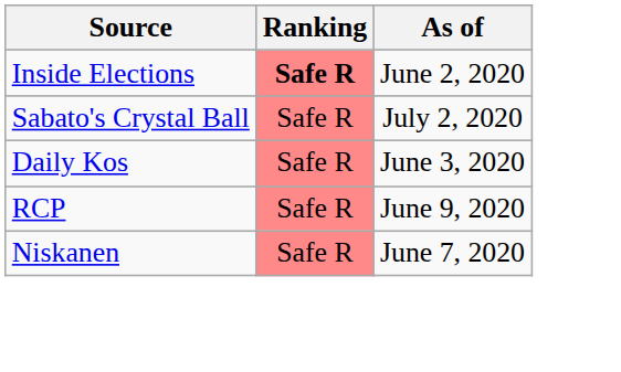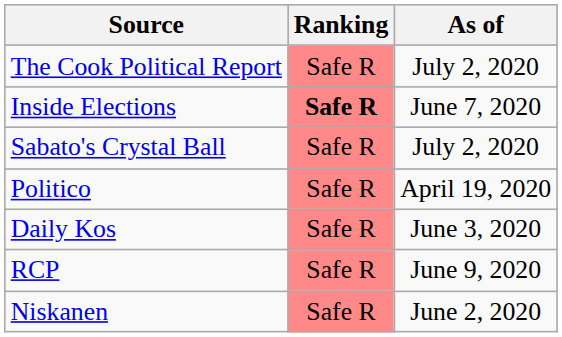 <table class="wikitable" style="text-align:center">
 <tr>
 <th>Source</th>
 <th>Ranking</th>
 <th>As of</th>
 </tr>
 <tr>
+<td align=left><a href='#'>The Cook Political Report</a></td>
+<td style="background:#f88" data-sort-value=4>Safe R</td>
+<td>July 2, 2020</td>
+</tr>
+<tr>
 <td align=left><a href='#'>Inside Elections</a></td>
 <td style="background:#f88" data-sort-value=4><strong>Safe R</strong></td>
-<td>June 2, 2020</td>
+<td>June 7, 2020</td>
 </tr>
 <tr>
 <td align=left><a href='#'>Sabato's Crystal Ball</a></td>
 <td style="background:#f88" data-sort-value=4>Safe R</td>
 <td>July 2, 2020</td>
+</tr>
+<tr>
+<td align="left"><a href='#'>Politico</a></td>
+<td style="background:#f88" data-sort-value=4>Safe R</td>
+<td>April 19, 2020</td>
 </tr>
 <tr>
 <td align="left"><a href='#'>Daily Kos</a></td>
 <td style="background:#f88" data-sort-value=4>Safe R</td>
 <td>June 3, 2020</td>
 </tr>
 <tr>
 <td align="left"><a href='#'>RCP</a></td>
 <td style="background:#f88" data-sort-value=4>Safe R</td>
 <td>June 9, 2020</td>
 </tr>
 <tr>
 <td align="left"><a href='#'>Niskanen</a></td>
 <td style="background:#f88" data-sort-value=4>Safe R</td>
-<td>June 7, 2020</td>
+<td>June 2, 2020</td>
 </tr>
 </table>
